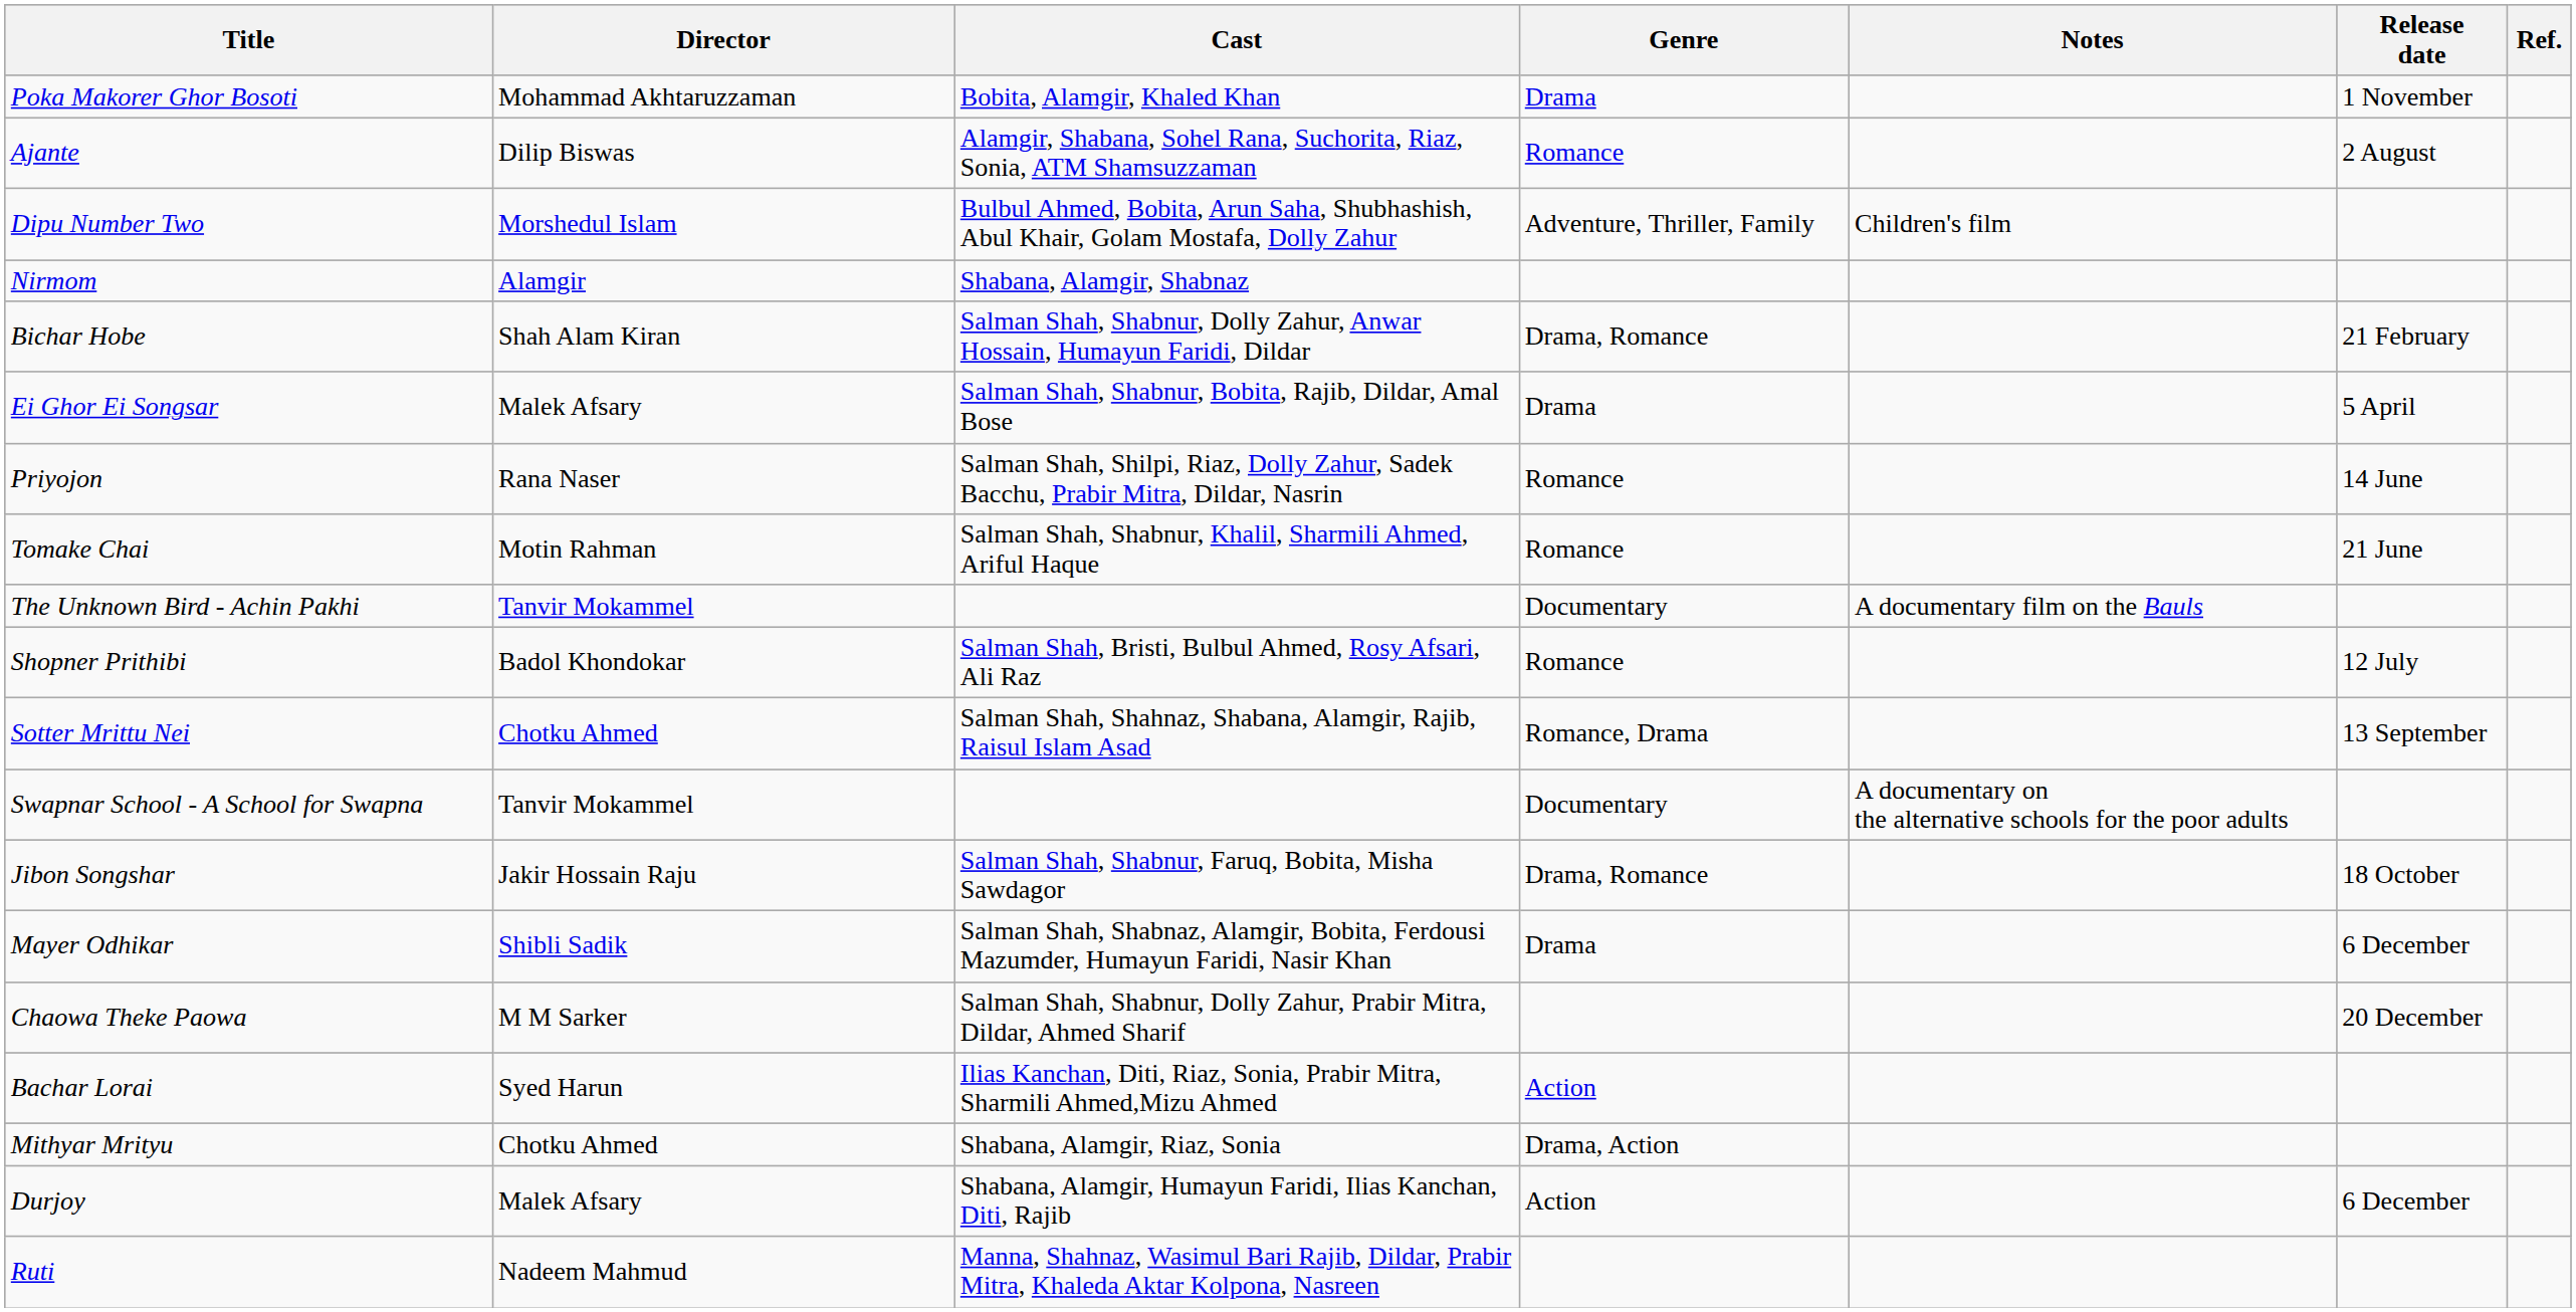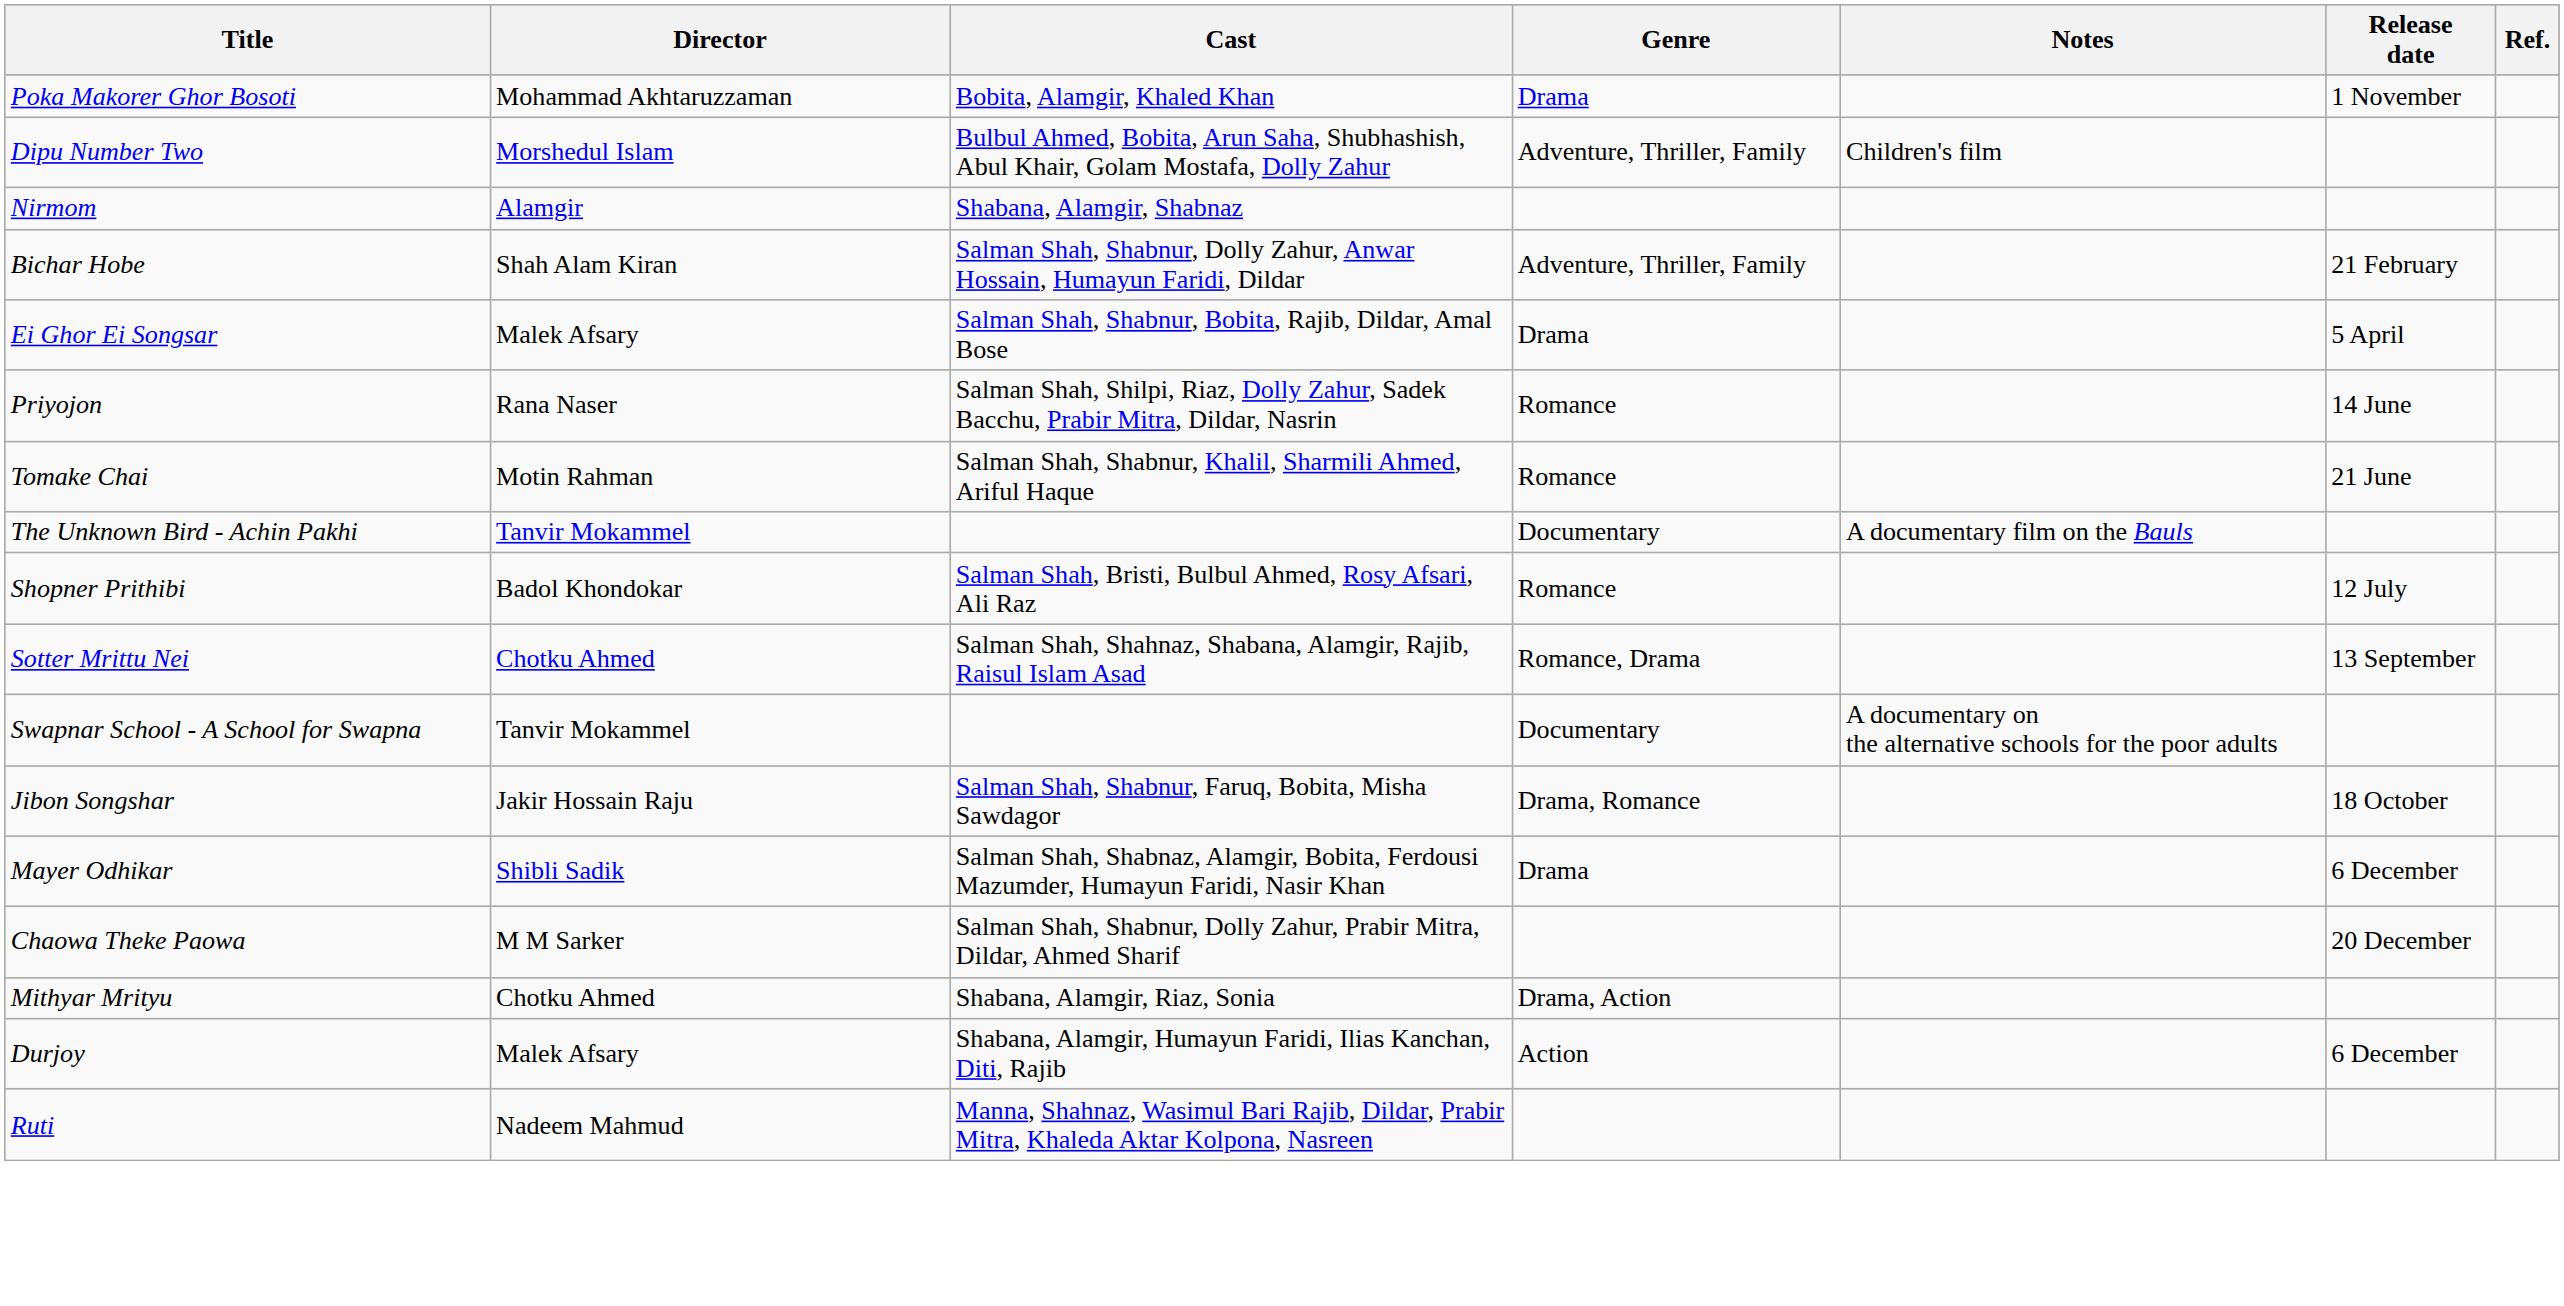 <table class="wikitable sortable">
 <tr>
 <th style="width:19%;">Title</th>
 <th style="width:18%;">Director</th>
 <th style="width:22%;">Cast</th>
 <th>Genre</th>
 <th>Notes</th>
 <th>Release <br> date</th>
 <th>Ref.</th>
 </tr>
 <tr>
 <td><em><a href='#'>Poka Makorer Ghor Bosoti</a></em></td>
 <td>Mohammad Akhtaruzzaman</td>
 <td><a href='#'>Bobita</a>, <a href='#'>Alamgir</a>, <a href='#'>Khaled Khan</a></td>
 <td><a href='#'>Drama</a></td>
 <td></td>
 <td>1 November</td>
-<td></td>
-</tr>
-<tr>
-<td><em><a href='#'>Ajante</a></em></td>
-<td>Dilip Biswas</td>
-<td><a href='#'>Alamgir</a>, <a href='#'>Shabana</a>, <a href='#'>Sohel Rana</a>, <a href='#'>Suchorita</a>, <a href='#'>Riaz</a>, Sonia, <a href='#'>ATM Shamsuzzaman</a></td>
-<td><a href='#'>Romance</a></td>
-<td></td>
-<td>2 August</td>
 <td></td>
 </tr>
 <tr>
 <td><em><a href='#'>Dipu Number Two</a></em></td>
 <td><a href='#'>Morshedul Islam</a></td>
 <td><a href='#'>Bulbul Ahmed</a>, <a href='#'>Bobita</a>, <a href='#'>Arun Saha</a>, Shubhashish, Abul Khair, Golam Mostafa, <a href='#'>Dolly Zahur</a></td>
 <td>Adventure, Thriller, Family</td>
 <td>Children's film</td>
 <td></td>
 <td></td>
 </tr>
 <tr>
 <td><em><a href='#'>Nirmom</a></em></td>
 <td><a href='#'>Alamgir</a></td>
 <td><a href='#'>Shabana</a>, <a href='#'>Alamgir</a>, <a href='#'>Shabnaz</a></td>
 <td></td>
 <td></td>
 <td></td>
 <td></td>
 </tr>
 <tr>
 <td><em>Bichar Hobe</em></td>
 <td>Shah Alam Kiran</td>
 <td><a href='#'>Salman Shah</a>, <a href='#'>Shabnur</a>, Dolly Zahur, <a href='#'>Anwar Hossain</a>, <a href='#'>Humayun Faridi</a>, Dildar</td>
-<td>Drama, Romance</td>
+<td>Adventure, Thriller, Family</td>
 <td></td>
 <td>21 February</td>
 <td></td>
 </tr>
 <tr>
 <td><em><a href='#'>Ei Ghor Ei Songsar</a></em></td>
 <td>Malek Afsary</td>
 <td><a href='#'>Salman Shah</a>, <a href='#'>Shabnur</a>, <a href='#'>Bobita</a>, Rajib, Dildar, Amal Bose</td>
 <td>Drama</td>
 <td></td>
 <td>5 April</td>
 <td></td>
 </tr>
 <tr>
 <td><em>Priyojon</em></td>
 <td>Rana Naser</td>
 <td>Salman Shah, Shilpi, Riaz, <a href='#'>Dolly Zahur</a>, Sadek Bacchu, <a href='#'>Prabir Mitra</a>, Dildar, Nasrin</td>
 <td>Romance</td>
 <td></td>
 <td>14 June</td>
 <td></td>
 </tr>
 <tr>
 <td><em>Tomake Chai</em></td>
 <td>Motin Rahman</td>
 <td>Salman Shah, Shabnur, <a href='#'>Khalil</a>, <a href='#'>Sharmili Ahmed</a>, Ariful Haque</td>
 <td>Romance</td>
 <td></td>
 <td>21 June</td>
 <td></td>
 </tr>
 <tr>
 <td><em>The Unknown Bird - Achin Pakhi</em></td>
 <td><a href='#'>Tanvir Mokammel</a></td>
 <td></td>
 <td>Documentary</td>
 <td>A documentary film on the <em><a href='#'>Bauls</a></em></td>
 <td></td>
 <td></td>
 </tr>
 <tr>
 <td><em>Shopner Prithibi</em></td>
 <td>Badol Khondokar</td>
 <td><a href='#'>Salman Shah</a>, Bristi, Bulbul Ahmed, <a href='#'>Rosy Afsari</a>, Ali Raz</td>
 <td>Romance</td>
 <td></td>
 <td>12 July</td>
 <td></td>
 </tr>
 <tr>
 <td><em><a href='#'>Sotter Mrittu Nei</a></em></td>
 <td><a href='#'>Chotku Ahmed</a></td>
 <td>Salman Shah, Shahnaz, Shabana, Alamgir, Rajib, <a href='#'>Raisul Islam Asad</a></td>
 <td>Romance, Drama</td>
 <td></td>
 <td>13 September</td>
 </tr>
 <tr>
 <td><em>Swapnar School - A School for Swapna</em></td>
 <td>Tanvir Mokammel</td>
 <td></td>
 <td>Documentary</td>
 <td>A documentary on<br>the alternative schools for the poor adults</td>
 <td></td>
 <td></td>
 </tr>
 <tr>
 <td><em>Jibon Songshar</em></td>
 <td>Jakir Hossain Raju</td>
 <td><a href='#'>Salman Shah</a>, <a href='#'>Shabnur</a>, Faruq, Bobita, Misha Sawdagor</td>
 <td>Drama, Romance</td>
 <td></td>
 <td>18 October</td>
 </tr>
 <tr>
 <td><em>Mayer Odhikar</em></td>
 <td><a href='#'>Shibli Sadik</a></td>
 <td>Salman Shah, Shabnaz, Alamgir, Bobita, Ferdousi Mazumder, Humayun Faridi, Nasir Khan</td>
 <td>Drama</td>
 <td></td>
 <td>6 December</td>
 <td></td>
 </tr>
 <tr>
 <td><em>Chaowa Theke Paowa</em></td>
 <td>M M Sarker</td>
 <td>Salman Shah, Shabnur, Dolly Zahur, Prabir Mitra, Dildar, Ahmed Sharif</td>
 <td></td>
 <td></td>
 <td>20 December</td>
 <td></td>
 </tr>
 <tr>
-<td><em>Bachar Lorai</em></td>
-<td>Syed Harun</td>
-<td><a href='#'>Ilias Kanchan</a>, Diti, Riaz, Sonia, Prabir Mitra, Sharmili Ahmed,Mizu Ahmed</td>
-<td><a href='#'>Action</a></td>
-<td></td>
-<td></td>
-<td></td>
-</tr>
-<tr>
 <td><em>Mithyar Mrityu</em></td>
 <td>Chotku Ahmed</td>
 <td>Shabana, Alamgir, Riaz, Sonia</td>
 <td>Drama, Action</td>
 <td></td>
 <td></td>
 <td></td>
 </tr>
 <tr>
 <td><em>Durjoy</em></td>
 <td>Malek Afsary</td>
 <td>Shabana, Alamgir, Humayun Faridi, Ilias Kanchan, <a href='#'>Diti</a>, Rajib</td>
 <td>Action</td>
 <td></td>
 <td>6 December</td>
 <td></td>
 </tr>
 <tr>
 <td><em><a href='#'>Ruti</a></em></td>
 <td>Nadeem Mahmud</td>
 <td><a href='#'>Manna</a>, <a href='#'>Shahnaz</a>,  <a href='#'>Wasimul Bari Rajib</a>, <a href='#'>Dildar</a>, <a href='#'>Prabir Mitra</a>, <a href='#'>Khaleda Aktar Kolpona</a>, <a href='#'>Nasreen</a></td>
 <td></td>
 <td></td>
 <td></td>
 <td></td>
 </tr>
 </table>
